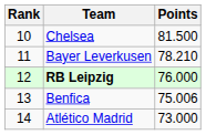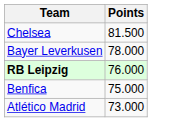 <table class="wikitable" style="text-align: center;">
 <tr>
-<th>Rank</th>
 <th>Team</th>
 <th>Points</th>
 </tr>
 <tr>
-<td>10</td>
 <td align=left> <a href='#'>Chelsea</a></td>
 <td>81.500</td>
 </tr>
 <tr>
-<td>11</td>
 <td align=left> <a href='#'>Bayer Leverkusen</a></td>
-<td>78.210</td>
+<td>78.000</td>
 </tr>
 <tr bgcolor="#ddffdd">
-<td>12</td>
 <td align=left> <strong>RB Leipzig</strong></td>
 <td>76.000</td>
 </tr>
 <tr>
-<td>13</td>
 <td align=left> <a href='#'>Benfica</a></td>
-<td>75.006</td>
+<td>75.000</td>
 </tr>
 <tr>
-<td>14</td>
 <td align=left> <a href='#'>Atlético Madrid</a></td>
 <td>73.000</td>
 </tr>
 </table>
